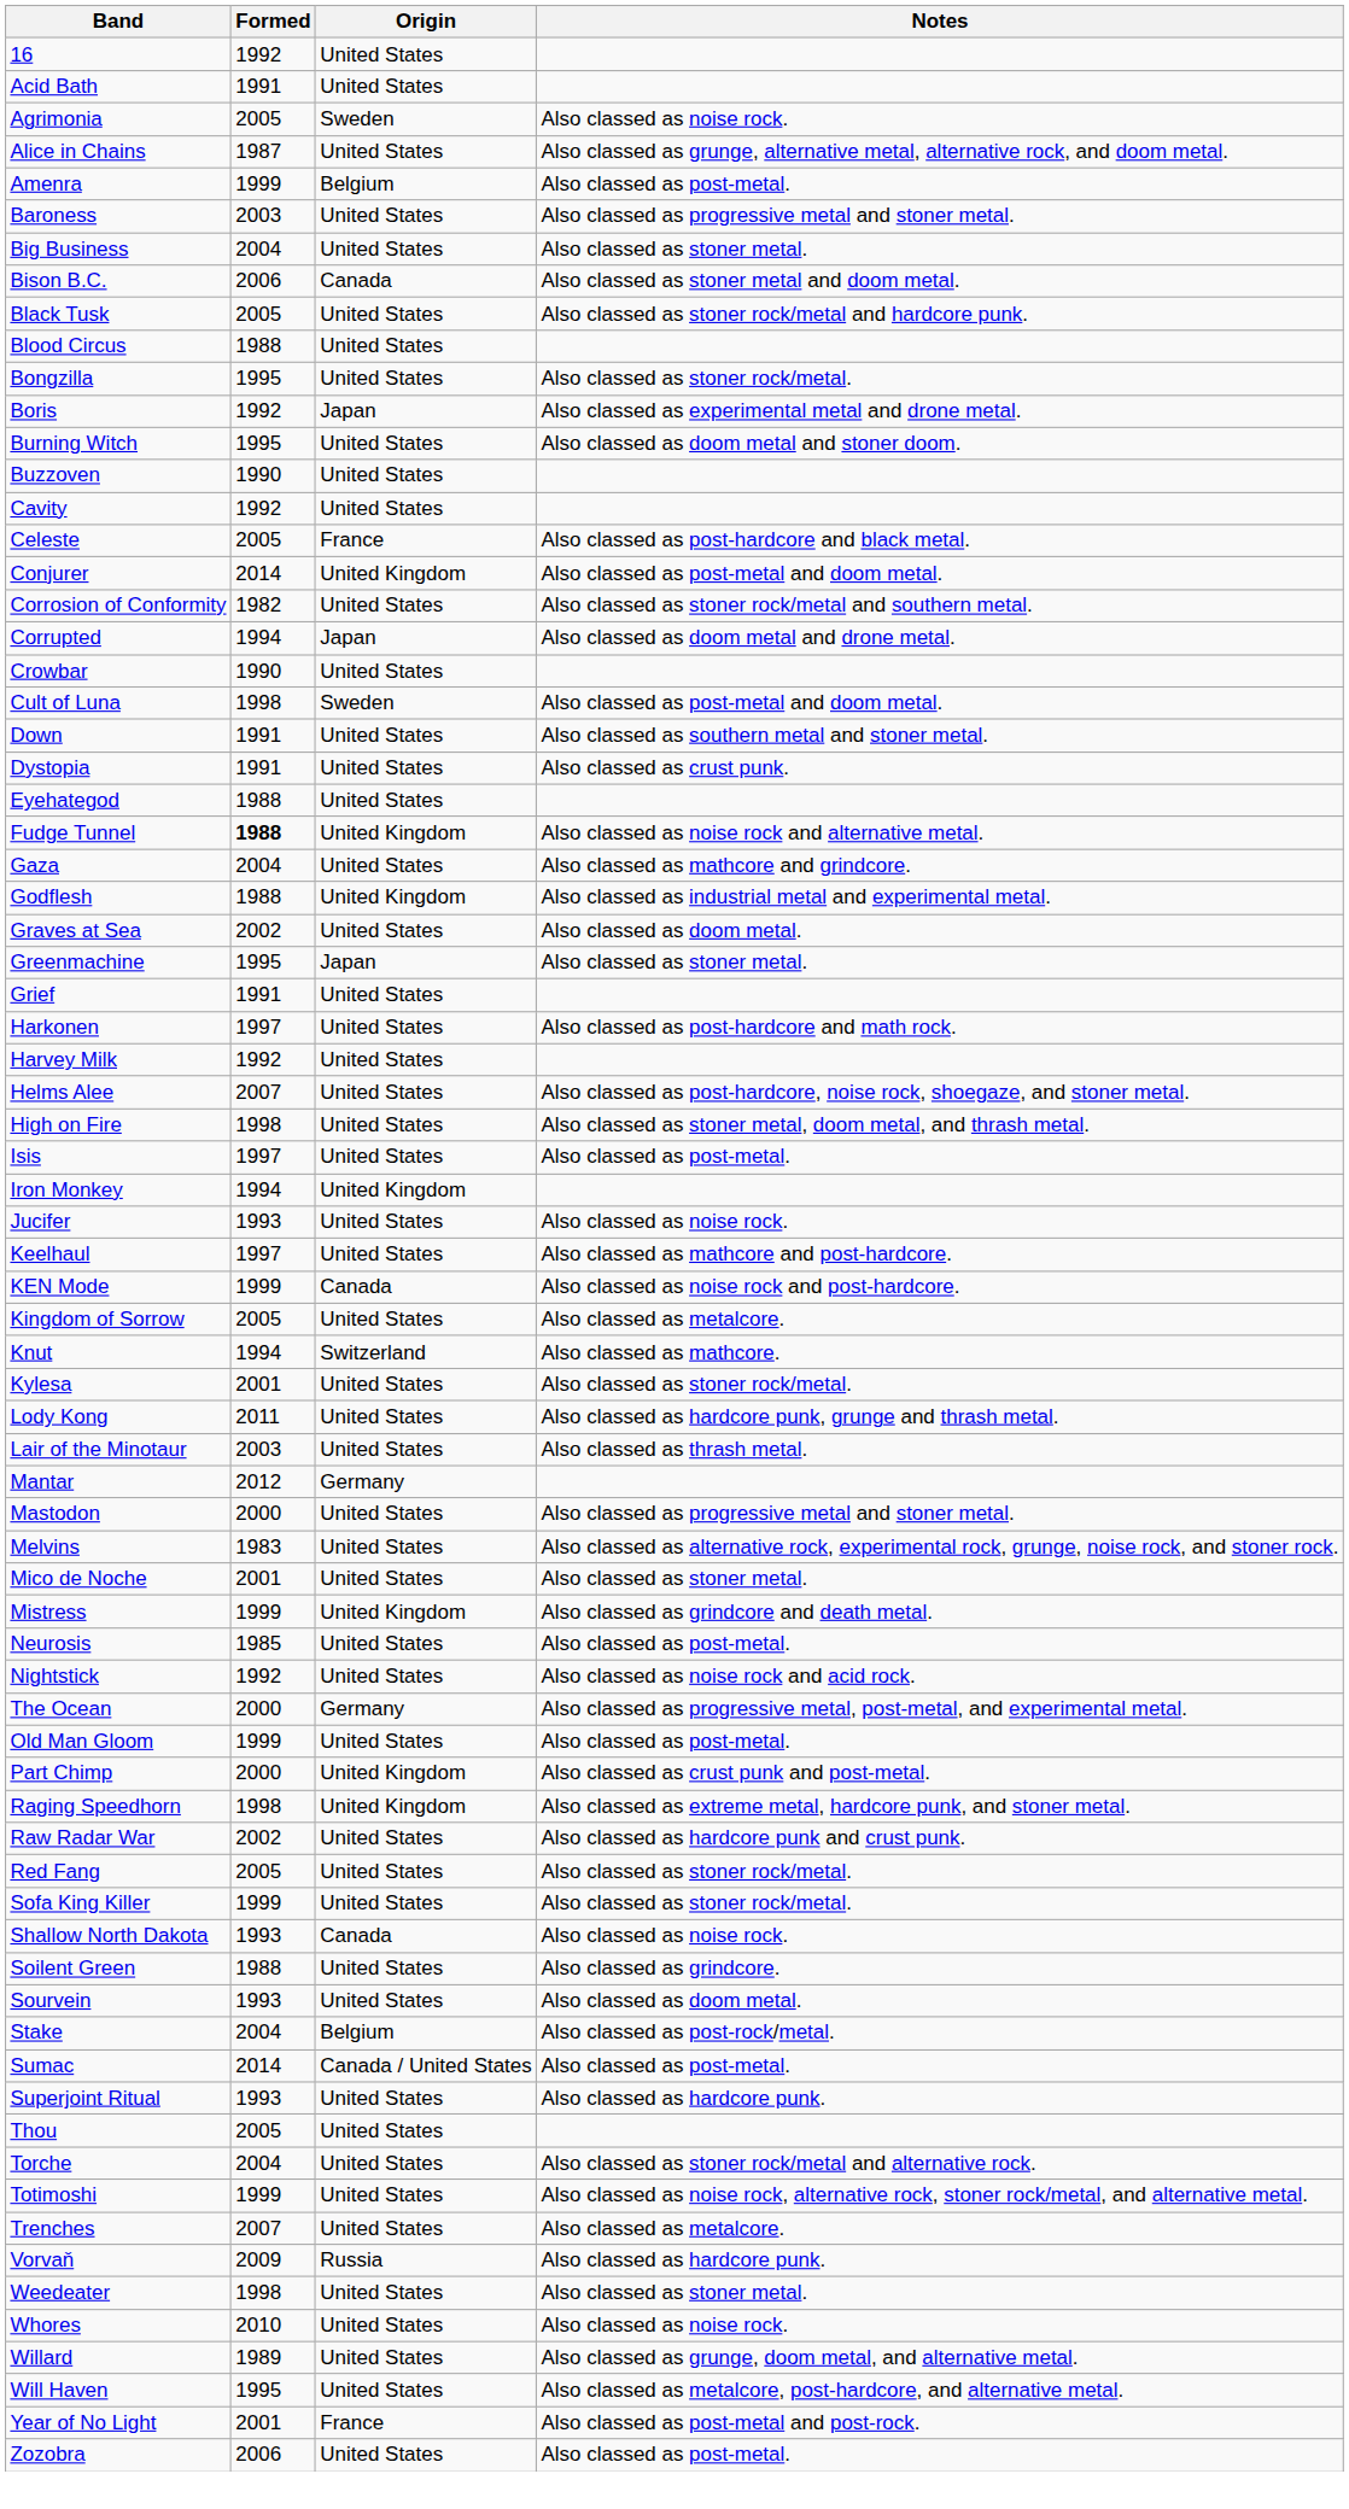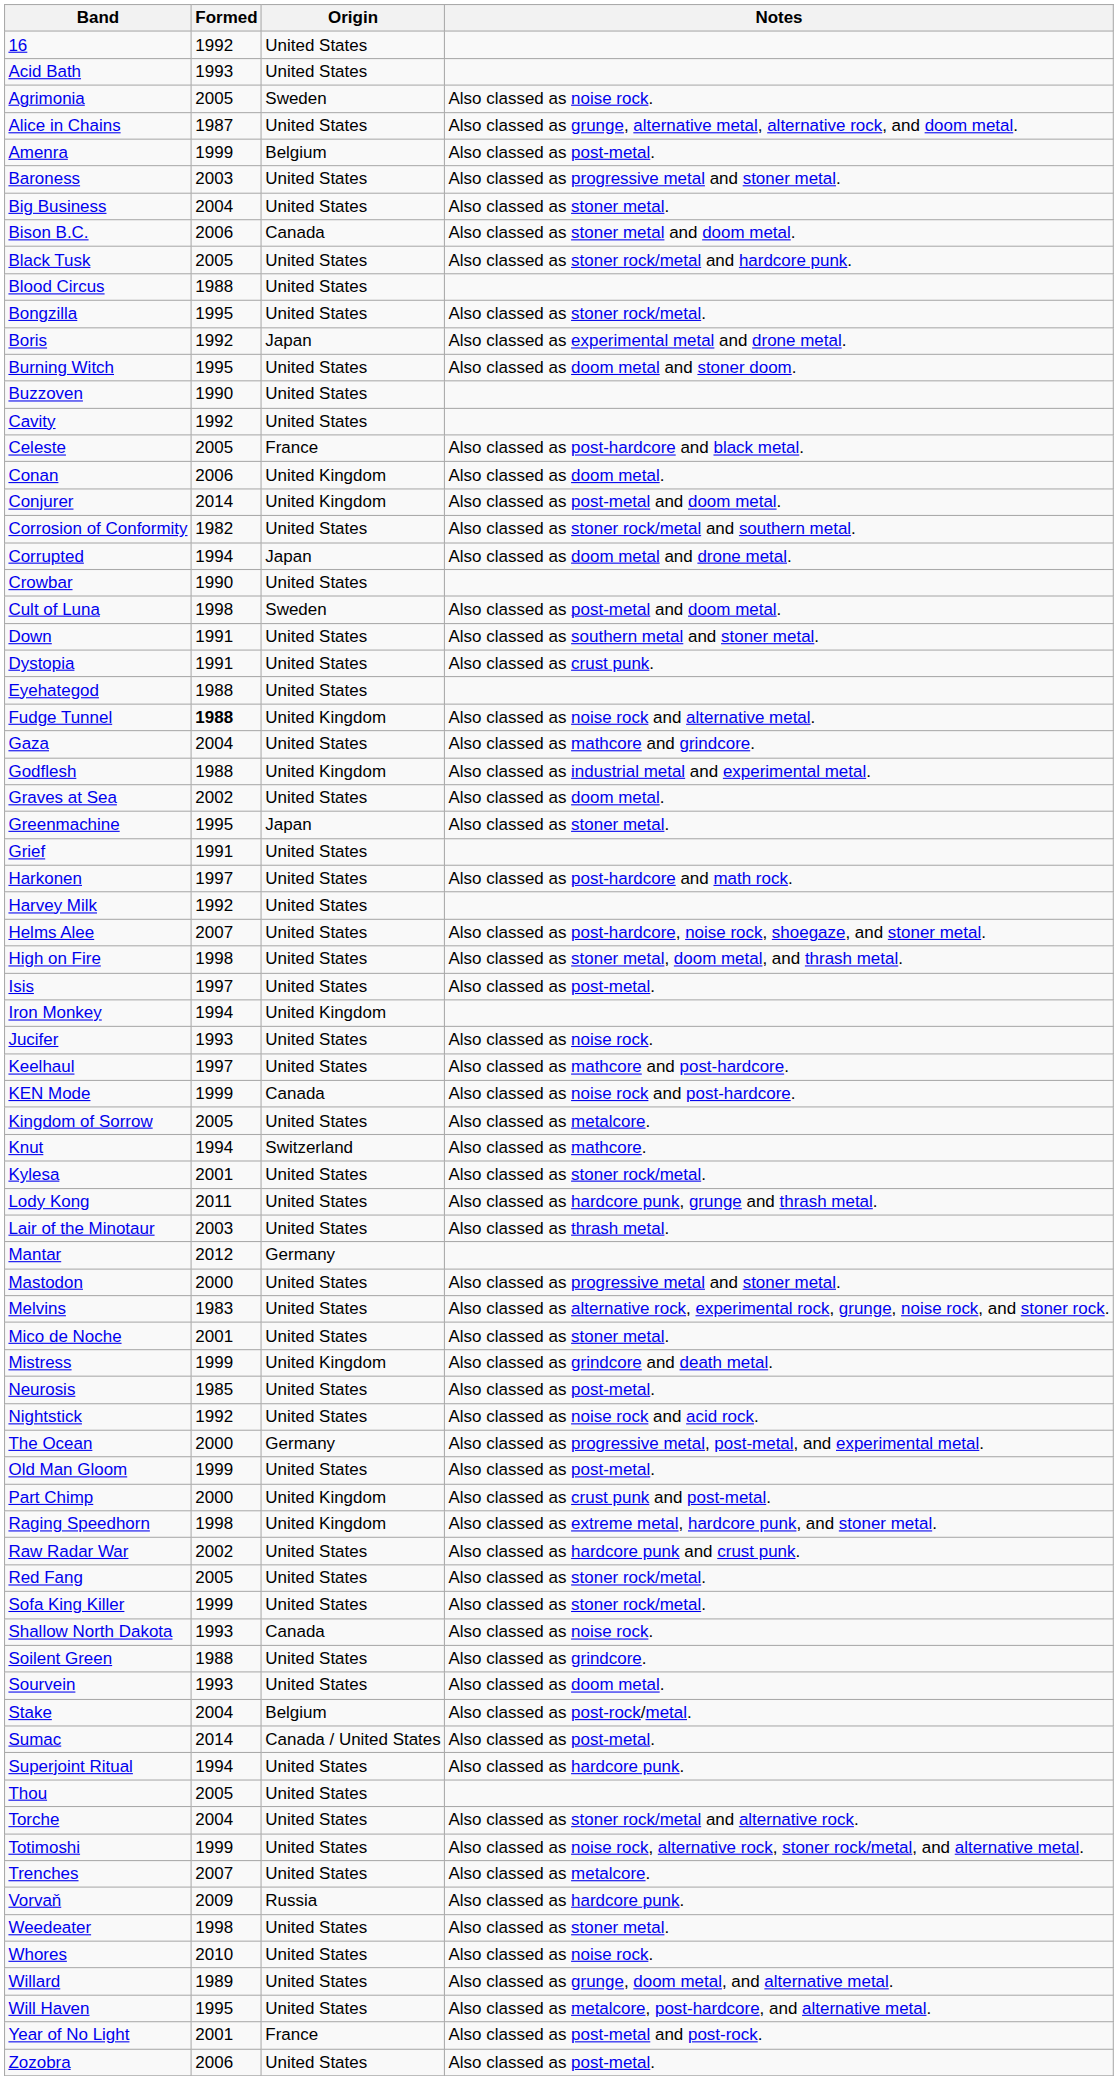 <table class="wikitable sortable">
 <tr>
 <th>Band</th>
 <th>Formed</th>
 <th>Origin</th>
 <th>Notes</th>
 </tr>
 <tr>
 <td><a href='#'>16</a></td>
 <td>1992</td>
 <td>United States</td>
 <td></td>
 </tr>
 <tr>
 <td><a href='#'>Acid Bath</a></td>
-<td>1991</td>
+<td>1993</td>
 <td>United States</td>
 <td></td>
 </tr>
 <tr>
 <td><a href='#'>Agrimonia</a></td>
 <td>2005</td>
 <td>Sweden</td>
 <td>Also classed as <a href='#'>noise rock</a>.</td>
 </tr>
 <tr>
 <td><a href='#'>Alice in Chains</a></td>
 <td>1987</td>
 <td>United States</td>
 <td>Also classed as <a href='#'>grunge</a>, <a href='#'>alternative metal</a>, <a href='#'>alternative rock</a>, and <a href='#'>doom metal</a>.</td>
 </tr>
 <tr>
 <td><a href='#'>Amenra</a></td>
 <td>1999</td>
 <td>Belgium</td>
 <td>Also classed as <a href='#'>post-metal</a>.</td>
 </tr>
 <tr>
 <td><a href='#'>Baroness</a></td>
 <td>2003</td>
 <td>United States</td>
 <td>Also classed as <a href='#'>progressive metal</a> and <a href='#'>stoner metal</a>.</td>
 </tr>
 <tr>
 <td><a href='#'>Big Business</a></td>
 <td>2004</td>
 <td>United States</td>
 <td>Also classed as <a href='#'>stoner metal</a>.</td>
 </tr>
 <tr>
 <td><a href='#'>Bison B.C.</a></td>
 <td>2006</td>
 <td>Canada</td>
 <td>Also classed as <a href='#'>stoner metal</a> and <a href='#'>doom metal</a>.</td>
 </tr>
 <tr>
 <td><a href='#'>Black Tusk</a></td>
 <td>2005</td>
 <td>United States</td>
 <td>Also classed as <a href='#'>stoner rock/metal</a> and <a href='#'>hardcore punk</a>.</td>
 </tr>
 <tr>
 <td><a href='#'>Blood Circus</a></td>
 <td>1988</td>
 <td>United States</td>
 <td></td>
 </tr>
 <tr>
 <td><a href='#'>Bongzilla</a></td>
 <td>1995</td>
 <td>United States</td>
 <td>Also classed as <a href='#'>stoner rock/metal</a>.</td>
 </tr>
 <tr>
 <td><a href='#'>Boris</a></td>
 <td>1992</td>
 <td>Japan</td>
 <td>Also classed as <a href='#'>experimental metal</a> and <a href='#'>drone metal</a>.</td>
 </tr>
 <tr>
 <td><a href='#'>Burning Witch</a></td>
 <td>1995</td>
 <td>United States</td>
 <td>Also classed as <a href='#'>doom metal</a> and <a href='#'>stoner doom</a>.</td>
 </tr>
 <tr>
 <td><a href='#'>Buzzoven</a></td>
 <td>1990</td>
 <td>United States</td>
 <td></td>
 </tr>
 <tr>
 <td><a href='#'>Cavity</a></td>
 <td>1992</td>
 <td>United States</td>
 <td></td>
 </tr>
 <tr>
 <td><a href='#'>Celeste</a></td>
 <td>2005</td>
 <td>France</td>
 <td>Also classed as <a href='#'>post-hardcore</a> and <a href='#'>black metal</a>.</td>
+</tr>
+<tr>
+<td><a href='#'>Conan</a></td>
+<td>2006</td>
+<td>United Kingdom</td>
+<td>Also classed as <a href='#'>doom metal</a>.</td>
 </tr>
 <tr>
 <td><a href='#'>Conjurer</a></td>
 <td>2014</td>
 <td>United Kingdom</td>
 <td>Also classed as <a href='#'>post-metal</a> and <a href='#'>doom metal</a>.</td>
 </tr>
 <tr>
 <td><a href='#'>Corrosion of Conformity</a></td>
 <td>1982</td>
 <td>United States</td>
 <td>Also classed as <a href='#'>stoner rock/metal</a> and <a href='#'>southern metal</a>.</td>
 </tr>
 <tr>
 <td><a href='#'>Corrupted</a></td>
 <td>1994</td>
 <td>Japan</td>
 <td>Also classed as <a href='#'>doom metal</a> and <a href='#'>drone metal</a>.</td>
 </tr>
 <tr>
 <td><a href='#'>Crowbar</a></td>
 <td>1990</td>
 <td>United States</td>
 <td></td>
 </tr>
 <tr>
 <td><a href='#'>Cult of Luna</a></td>
 <td>1998</td>
 <td>Sweden</td>
 <td>Also classed as <a href='#'>post-metal</a> and <a href='#'>doom metal</a>.</td>
 </tr>
 <tr>
 <td><a href='#'>Down</a></td>
 <td>1991</td>
 <td>United States</td>
 <td>Also classed as <a href='#'>southern metal</a> and <a href='#'>stoner metal</a>.</td>
 </tr>
 <tr>
 <td><a href='#'>Dystopia</a></td>
 <td>1991</td>
 <td>United States</td>
 <td>Also classed as <a href='#'>crust punk</a>.</td>
 </tr>
 <tr>
 <td><a href='#'>Eyehategod</a></td>
 <td>1988</td>
 <td>United States</td>
 <td></td>
 </tr>
 <tr>
 <td><a href='#'>Fudge Tunnel</a></td>
 <td><strong>1988</strong></td>
 <td>United Kingdom</td>
 <td>Also classed as <a href='#'>noise rock</a> and <a href='#'>alternative metal</a>.</td>
 </tr>
 <tr>
 <td><a href='#'>Gaza</a></td>
 <td>2004</td>
 <td>United States</td>
 <td>Also classed as <a href='#'>mathcore</a> and <a href='#'>grindcore</a>.</td>
 </tr>
 <tr>
 <td><a href='#'>Godflesh</a></td>
 <td>1988</td>
 <td>United Kingdom</td>
 <td>Also classed as <a href='#'>industrial metal</a> and <a href='#'>experimental metal</a>.</td>
 </tr>
 <tr>
 <td><a href='#'>Graves at Sea</a></td>
 <td>2002</td>
 <td>United States</td>
 <td>Also classed as <a href='#'>doom metal</a>.</td>
 </tr>
 <tr>
 <td><a href='#'>Greenmachine</a></td>
 <td>1995</td>
 <td>Japan</td>
 <td>Also classed as <a href='#'>stoner metal</a>.</td>
 </tr>
 <tr>
 <td><a href='#'>Grief</a></td>
 <td>1991</td>
 <td>United States</td>
 <td></td>
 </tr>
 <tr>
 <td><a href='#'>Harkonen</a></td>
 <td>1997</td>
 <td>United States</td>
 <td>Also classed as <a href='#'>post-hardcore</a> and <a href='#'>math rock</a>.</td>
 </tr>
 <tr>
 <td><a href='#'>Harvey Milk</a></td>
 <td>1992</td>
 <td>United States</td>
 <td></td>
 </tr>
 <tr>
 <td><a href='#'>Helms Alee</a></td>
 <td>2007</td>
 <td>United States</td>
 <td>Also classed as <a href='#'>post-hardcore</a>, <a href='#'>noise rock</a>, <a href='#'>shoegaze</a>, and <a href='#'>stoner metal</a>.</td>
 </tr>
 <tr>
 <td><a href='#'>High on Fire</a></td>
 <td>1998</td>
 <td>United States</td>
 <td>Also classed as <a href='#'>stoner metal</a>, <a href='#'>doom metal</a>, and <a href='#'>thrash metal</a>.</td>
 </tr>
 <tr>
 <td><a href='#'>Isis</a></td>
 <td>1997</td>
 <td>United States</td>
 <td>Also classed as <a href='#'>post-metal</a>.</td>
 </tr>
 <tr>
 <td><a href='#'>Iron Monkey</a></td>
 <td>1994</td>
 <td>United Kingdom</td>
 <td></td>
 </tr>
 <tr>
 <td><a href='#'>Jucifer</a></td>
 <td>1993</td>
 <td>United States</td>
 <td>Also classed as <a href='#'>noise rock</a>.</td>
 </tr>
 <tr>
 <td><a href='#'>Keelhaul</a></td>
 <td>1997</td>
 <td>United States</td>
 <td>Also classed as <a href='#'>mathcore</a> and <a href='#'>post-hardcore</a>.</td>
 </tr>
 <tr>
 <td><a href='#'>KEN Mode</a></td>
 <td>1999</td>
 <td>Canada</td>
 <td>Also classed as <a href='#'>noise rock</a> and <a href='#'>post-hardcore</a>.</td>
 </tr>
 <tr>
 <td><a href='#'>Kingdom of Sorrow</a></td>
 <td>2005</td>
 <td>United States</td>
 <td>Also classed as <a href='#'>metalcore</a>.</td>
 </tr>
 <tr>
 <td><a href='#'>Knut</a></td>
 <td>1994</td>
 <td>Switzerland</td>
 <td>Also classed as <a href='#'>mathcore</a>.</td>
 </tr>
 <tr>
 <td><a href='#'>Kylesa</a></td>
 <td>2001</td>
 <td>United States</td>
 <td>Also classed as <a href='#'>stoner rock/metal</a>.</td>
 </tr>
 <tr>
 <td><a href='#'>Lody Kong</a></td>
 <td>2011</td>
 <td>United States</td>
 <td>Also classed as <a href='#'>hardcore punk</a>, <a href='#'>grunge</a> and <a href='#'>thrash metal</a>.</td>
 </tr>
 <tr>
 <td><a href='#'>Lair of the Minotaur</a></td>
 <td>2003</td>
 <td>United States</td>
 <td>Also classed as <a href='#'>thrash metal</a>.</td>
 </tr>
 <tr>
 <td><a href='#'>Mantar</a></td>
 <td>2012</td>
 <td>Germany</td>
 <td></td>
 </tr>
 <tr>
 <td><a href='#'>Mastodon</a></td>
 <td>2000</td>
 <td>United States</td>
 <td>Also classed as <a href='#'>progressive metal</a> and <a href='#'>stoner metal</a>.</td>
 </tr>
 <tr>
 <td><a href='#'>Melvins</a></td>
 <td>1983</td>
 <td>United States</td>
 <td>Also classed as <a href='#'>alternative rock</a>, <a href='#'>experimental rock</a>, <a href='#'>grunge</a>, <a href='#'>noise rock</a>, and <a href='#'>stoner rock</a>.</td>
 </tr>
 <tr>
 <td><a href='#'>Mico de Noche</a></td>
 <td>2001</td>
 <td>United States</td>
 <td>Also classed as <a href='#'>stoner metal</a>.</td>
 </tr>
 <tr>
 <td><a href='#'>Mistress</a></td>
 <td>1999</td>
 <td>United Kingdom</td>
 <td>Also classed as <a href='#'>grindcore</a> and <a href='#'>death metal</a>.</td>
 </tr>
 <tr>
 <td><a href='#'>Neurosis</a></td>
 <td>1985</td>
 <td>United States</td>
 <td>Also classed as <a href='#'>post-metal</a>.</td>
 </tr>
 <tr>
 <td><a href='#'>Nightstick</a></td>
 <td>1992</td>
 <td>United States</td>
 <td>Also classed as <a href='#'>noise rock</a> and <a href='#'>acid rock</a>.</td>
 </tr>
 <tr>
 <td><a href='#'>The Ocean</a></td>
 <td>2000</td>
 <td>Germany</td>
 <td>Also classed as <a href='#'>progressive metal</a>, <a href='#'>post-metal</a>, and <a href='#'>experimental metal</a>.</td>
 </tr>
 <tr>
 <td><a href='#'>Old Man Gloom</a></td>
 <td>1999</td>
 <td>United States</td>
 <td>Also classed as <a href='#'>post-metal</a>.</td>
 </tr>
 <tr>
 <td><a href='#'>Part Chimp</a></td>
 <td>2000</td>
 <td>United Kingdom</td>
 <td>Also classed as <a href='#'>crust punk</a> and <a href='#'>post-metal</a>.</td>
 </tr>
 <tr>
 <td><a href='#'>Raging Speedhorn</a></td>
 <td>1998</td>
 <td>United Kingdom</td>
 <td>Also classed as <a href='#'>extreme metal</a>, <a href='#'>hardcore punk</a>, and <a href='#'>stoner metal</a>.</td>
 </tr>
 <tr>
 <td><a href='#'>Raw Radar War</a></td>
 <td>2002</td>
 <td>United States</td>
 <td>Also classed as <a href='#'>hardcore punk</a> and <a href='#'>crust punk</a>.</td>
 </tr>
 <tr>
 <td><a href='#'>Red Fang</a></td>
 <td>2005</td>
 <td>United States</td>
 <td>Also classed as <a href='#'>stoner rock/metal</a>.</td>
 </tr>
 <tr>
 <td><a href='#'>Sofa King Killer</a></td>
 <td>1999</td>
 <td>United States</td>
 <td>Also classed as <a href='#'>stoner rock/metal</a>.</td>
 </tr>
 <tr>
 <td><a href='#'>Shallow North Dakota</a></td>
 <td>1993</td>
 <td>Canada</td>
 <td>Also classed as <a href='#'>noise rock</a>.</td>
 </tr>
 <tr>
 <td><a href='#'>Soilent Green</a></td>
 <td>1988</td>
 <td>United States</td>
 <td>Also classed as <a href='#'>grindcore</a>.</td>
 </tr>
 <tr>
 <td><a href='#'>Sourvein</a></td>
 <td>1993</td>
 <td>United States</td>
 <td>Also classed as <a href='#'>doom metal</a>.</td>
 </tr>
 <tr>
 <td><a href='#'>Stake</a></td>
 <td>2004</td>
 <td>Belgium</td>
 <td>Also classed as <a href='#'>post-rock</a>/<a href='#'>metal</a>.</td>
 </tr>
 <tr>
 <td><a href='#'>Sumac</a></td>
 <td>2014</td>
 <td>Canada / United States</td>
 <td>Also classed as <a href='#'>post-metal</a>.</td>
 </tr>
 <tr>
 <td><a href='#'>Superjoint Ritual</a></td>
-<td>1993</td>
+<td>1994</td>
 <td>United States</td>
 <td>Also classed as <a href='#'>hardcore punk</a>.</td>
 </tr>
 <tr>
 <td><a href='#'>Thou</a></td>
 <td>2005</td>
 <td>United States</td>
 <td></td>
 </tr>
 <tr>
 <td><a href='#'>Torche</a></td>
 <td>2004</td>
 <td>United States</td>
 <td>Also classed as <a href='#'>stoner rock/metal</a> and <a href='#'>alternative rock</a>.</td>
 </tr>
 <tr>
 <td><a href='#'>Totimoshi</a></td>
 <td>1999</td>
 <td>United States</td>
 <td>Also classed as <a href='#'>noise rock</a>, <a href='#'>alternative rock</a>, <a href='#'>stoner rock/metal</a>, and <a href='#'>alternative metal</a>.</td>
 </tr>
 <tr>
 <td><a href='#'>Trenches</a></td>
 <td>2007</td>
 <td>United States</td>
 <td>Also classed as <a href='#'>metalcore</a>.</td>
 </tr>
 <tr>
 <td><a href='#'>Vorvaň</a></td>
 <td>2009</td>
 <td>Russia</td>
 <td>Also classed as <a href='#'>hardcore punk</a>.</td>
 </tr>
 <tr>
 <td><a href='#'>Weedeater</a></td>
 <td>1998</td>
 <td>United States</td>
 <td>Also classed as <a href='#'>stoner metal</a>.</td>
 </tr>
 <tr>
 <td><a href='#'>Whores</a></td>
 <td>2010</td>
 <td>United States</td>
 <td>Also classed as <a href='#'>noise rock</a>.</td>
 </tr>
 <tr>
 <td><a href='#'>Willard</a></td>
 <td>1989</td>
 <td>United States</td>
 <td>Also classed as <a href='#'>grunge</a>, <a href='#'>doom metal</a>, and <a href='#'>alternative metal</a>.</td>
 </tr>
 <tr>
 <td><a href='#'>Will Haven</a></td>
 <td>1995</td>
 <td>United States</td>
 <td>Also classed as <a href='#'>metalcore</a>, <a href='#'>post-hardcore</a>, and <a href='#'>alternative metal</a>.</td>
 </tr>
 <tr>
 <td><a href='#'>Year of No Light</a></td>
 <td>2001</td>
 <td>France</td>
 <td>Also classed as <a href='#'>post-metal</a> and <a href='#'>post-rock</a>.</td>
 </tr>
 <tr>
 <td><a href='#'>Zozobra</a></td>
 <td>2006</td>
 <td>United States</td>
 <td>Also classed as <a href='#'>post-metal</a>.</td>
 </tr>
 </table>
